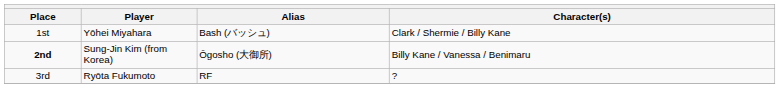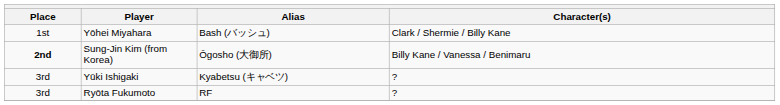 <table class="wikitable" width=100%>
 <tr>
 <th colspan=4></th>
 </tr>
 <tr>
 <th width=10%>Place</th>
 <th width=15%>Player</th>
 <th width=25%>Alias</th>
 <th width=50%>Character(s)</th>
 </tr>
 <tr>
 <td align=center>1st</td>
 <td>Yōhei Miyahara</td>
 <td>Bash (バッシュ)</td>
 <td>Clark / Shermie / Billy Kane</td>
 </tr>
 <tr>
 <td align=center><strong>2nd</strong></td>
 <td>Sung-Jin Kim (from Korea)</td>
 <td>Ōgosho (大御所)</td>
 <td>Billy Kane / Vanessa / Benimaru</td>
 </tr>
 <tr>
 <td align=center>3rd</td>
+<td>Yūki Ishigaki</td>
+<td>Kyabetsu (キャベツ)</td>
+<td>?</td>
+</tr>
+<tr>
+<td align=center>3rd</td>
 <td>Ryōta Fukumoto</td>
 <td>RF</td>
 <td>?</td>
 </tr>
 <tr>
 </tr>
 </table>
